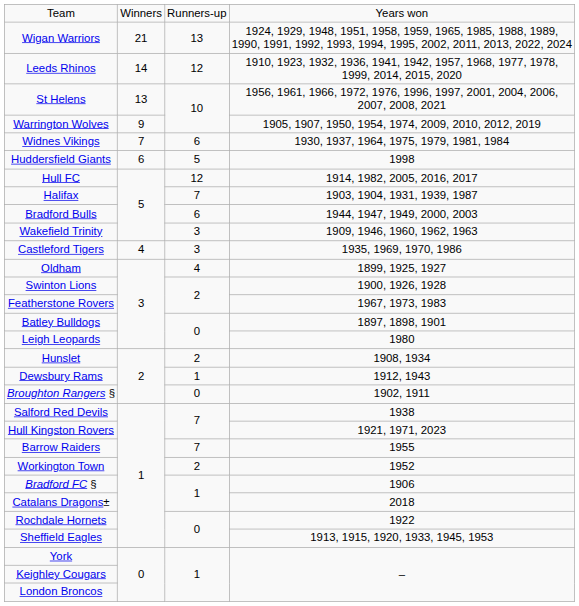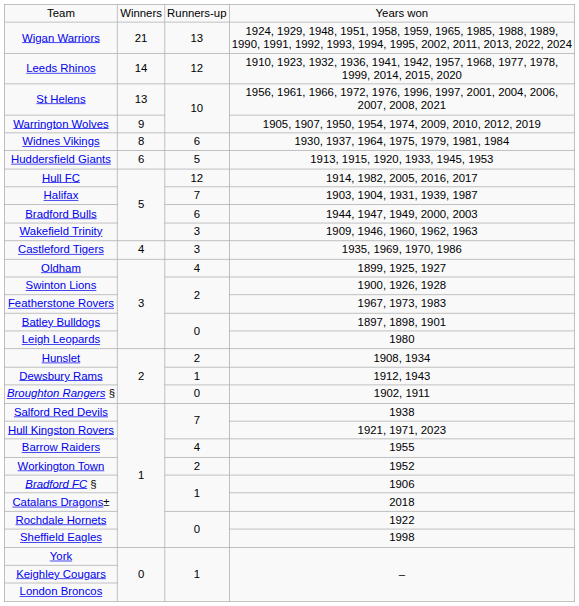 <table class="wikitable sortable" style="text-align:center;">
 <tr>
 <td>Team</td>
 <td>Winners</td>
 <td>Runners-up</td>
 <td>Years won</td>
 </tr>
 <tr>
 <td> <a href='#'>Wigan Warriors</a></td>
 <td>21</td>
 <td>13</td>
 <td>1924, 1929, 1948, 1951, 1958, 1959, 1965, 1985, 1988, 1989,<br>1990, 1991, 1992, 1993, 1994, 1995, 2002, 2011, 2013, 2022, 2024</td>
 </tr>
 <tr>
 <td> <a href='#'>Leeds Rhinos</a></td>
 <td>14</td>
 <td>12</td>
 <td>1910, 1923, 1932, 1936, 1941, 1942, 1957, 1968, 1977, 1978,<br>1999, 2014, 2015, 2020</td>
 </tr>
 <tr>
 <td> <a href='#'>St Helens</a></td>
 <td>13</td>
 <td rowspan=2>10</td>
 <td>1956, 1961, 1966, 1972, 1976, 1996, 1997, 2001, 2004, 2006,<br>2007, 2008, 2021</td>
 </tr>
 <tr>
 <td> <a href='#'>Warrington Wolves</a></td>
 <td>9</td>
 <td>1905, 1907, 1950, 1954, 1974, 2009, 2010, 2012, 2019</td>
 </tr>
 <tr>
 <td> <a href='#'>Widnes Vikings</a></td>
-<td>7</td>
+<td>8</td>
 <td>6</td>
 <td>1930, 1937, 1964, 1975, 1979, 1981, 1984</td>
 </tr>
 <tr>
 <td> <a href='#'>Huddersfield Giants</a></td>
 <td>6</td>
 <td>5</td>
-<td>1998</td>
+<td>1913, 1915, 1920, 1933, 1945, 1953</td>
 </tr>
 <tr>
 <td> <a href='#'>Hull FC</a></td>
 <td rowspan=4>5</td>
 <td>12</td>
 <td>1914, 1982, 2005, 2016, 2017</td>
 </tr>
 <tr>
 <td> <a href='#'>Halifax</a></td>
 <td>7</td>
 <td>1903, 1904, 1931, 1939, 1987</td>
 </tr>
 <tr>
 <td> <a href='#'>Bradford Bulls</a></td>
 <td>6</td>
 <td>1944, 1947, 1949, 2000, 2003</td>
 </tr>
 <tr>
 <td> <a href='#'>Wakefield Trinity</a></td>
 <td>3</td>
 <td>1909, 1946, 1960, 1962, 1963</td>
 </tr>
 <tr>
 <td> <a href='#'>Castleford Tigers</a></td>
 <td>4</td>
 <td>3</td>
 <td>1935, 1969, 1970, 1986</td>
 </tr>
 <tr>
 <td> <a href='#'>Oldham</a></td>
 <td rowspan=5>3</td>
 <td>4</td>
 <td>1899, 1925, 1927</td>
 </tr>
 <tr>
 <td> <a href='#'>Swinton Lions</a></td>
 <td rowspan=2>2</td>
 <td>1900, 1926, 1928</td>
 </tr>
 <tr>
 <td> <a href='#'>Featherstone Rovers</a></td>
 <td>1967, 1973, 1983</td>
 </tr>
 <tr>
 <td> <a href='#'>Batley Bulldogs</a></td>
 <td rowspan=2>0</td>
 <td>1897, 1898, 1901</td>
 </tr>
 <tr>
 <td> <a href='#'>Leigh Leopards</a></td>
 <td>1980</td>
 </tr>
 <tr>
 <td> <a href='#'>Hunslet</a></td>
 <td rowspan=3>2</td>
 <td>2</td>
 <td>1908, 1934</td>
 </tr>
 <tr>
 <td> <a href='#'>Dewsbury Rams</a></td>
 <td>1</td>
 <td>1912, 1943</td>
 </tr>
 <tr>
 <td><em><a href='#'>Broughton Rangers</a></em> §</td>
 <td>0</td>
 <td>1902, 1911</td>
 </tr>
 <tr>
 <td> <a href='#'>Salford Red Devils</a></td>
 <td rowspan=8>1</td>
 <td rowspan=2>7</td>
 <td>1938</td>
 </tr>
 <tr>
 <td> <a href='#'>Hull Kingston Rovers</a></td>
 <td>1921, 1971, 2023</td>
 </tr>
 <tr>
 <td> <a href='#'>Barrow Raiders</a></td>
-<td>7</td>
+<td>4</td>
 <td>1955</td>
 </tr>
 <tr>
 <td> <a href='#'>Workington Town</a></td>
 <td>2</td>
 <td>1952</td>
 </tr>
 <tr>
 <td><em><a href='#'>Bradford FC</a></em> §</td>
 <td rowspan=2>1</td>
 <td>1906</td>
 </tr>
 <tr>
 <td> <a href='#'>Catalans Dragons</a>±</td>
 <td>2018</td>
 </tr>
 <tr>
 <td> <a href='#'>Rochdale Hornets</a></td>
 <td rowspan=2>0</td>
 <td>1922</td>
 </tr>
 <tr>
 <td> <a href='#'>Sheffield Eagles</a></td>
-<td>1913, 1915, 1920, 1933, 1945, 1953</td>
+<td>1998</td>
 </tr>
 <tr>
 <td> <a href='#'>York</a></td>
 <td rowspan=3>0</td>
 <td rowspan=3>1</td>
 <td rowspan=3>–</td>
 </tr>
 <tr>
 <td> <a href='#'>Keighley Cougars</a></td>
 </tr>
 <tr>
 <td> <a href='#'>London Broncos</a></td>
 </tr>
 </table>
